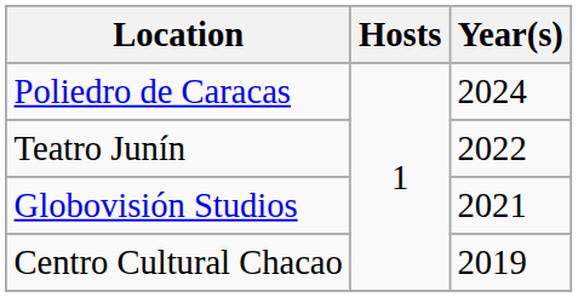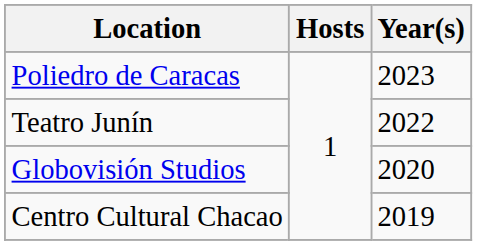 <table class="wikitable sortable" style="font-size: 95%;">
 <tr>
 <th>Location</th>
 <th>Hosts</th>
 <th>Year(s)</th>
 </tr>
 <tr>
 <td><a href='#'>Poliedro de Caracas</a></td>
 <td rowspan="4" align="center">1</td>
-<td>2024</td>
+<td>2023</td>
 </tr>
 <tr>
 <td>Teatro Junín</td>
 <td>2022</td>
 </tr>
 <tr>
 <td><a href='#'>Globovisión Studios</a></td>
-<td>2021</td>
+<td>2020</td>
 </tr>
 <tr>
 <td>Centro Cultural Chacao</td>
 <td>2019</td>
 </tr>
 </table>
